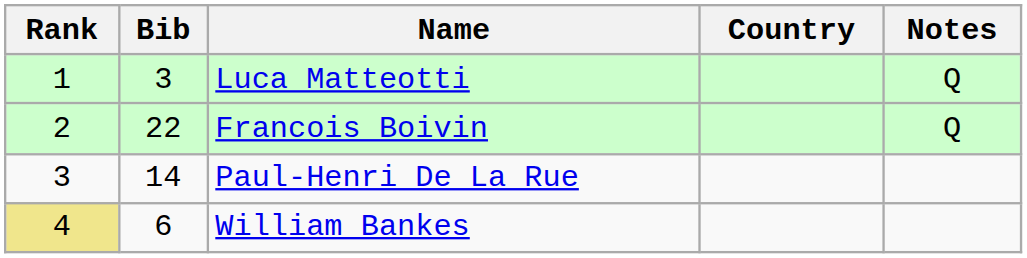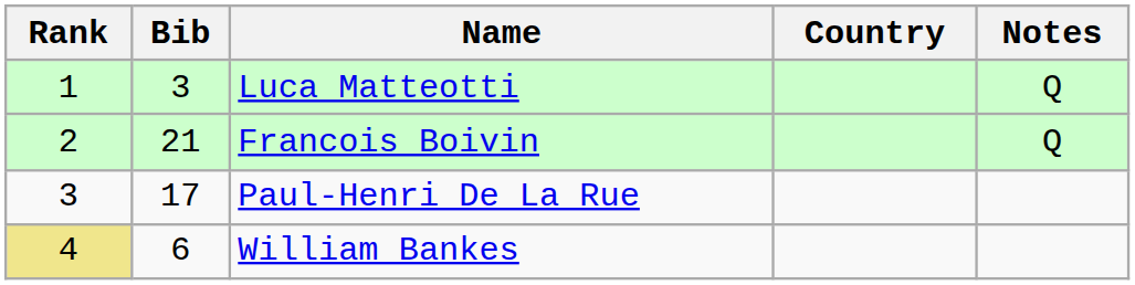 <table class="wikitable" style="text-align:center;" width=70%>
 <tr>
 <th>Rank</th>
 <th>Bib</th>
 <th>Name</th>
 <th>Country</th>
 <th>Notes</th>
 </tr>
 <tr bgcolor="#ccffcc">
 <td>1</td>
 <td>3</td>
 <td align=left><a href='#'>Luca Matteotti</a></td>
 <td align=left></td>
 <td>Q</td>
 </tr>
 <tr bgcolor="#ccffcc">
 <td>2</td>
-<td>22</td>
+<td>21</td>
 <td align=left><a href='#'>Francois Boivin</a></td>
 <td align=left></td>
 <td>Q</td>
 </tr>
 <tr>
 <td>3</td>
-<td>14</td>
+<td>17</td>
 <td align=left><a href='#'>Paul-Henri De La Rue</a></td>
 <td align=left></td>
 <td></td>
 </tr>
 <tr>
 <td style="background: khaki;">4</td>
 <td>6</td>
 <td align=left><a href='#'>William Bankes</a></td>
 <td align=left></td>
 <td></td>
 </tr>
 </table>
